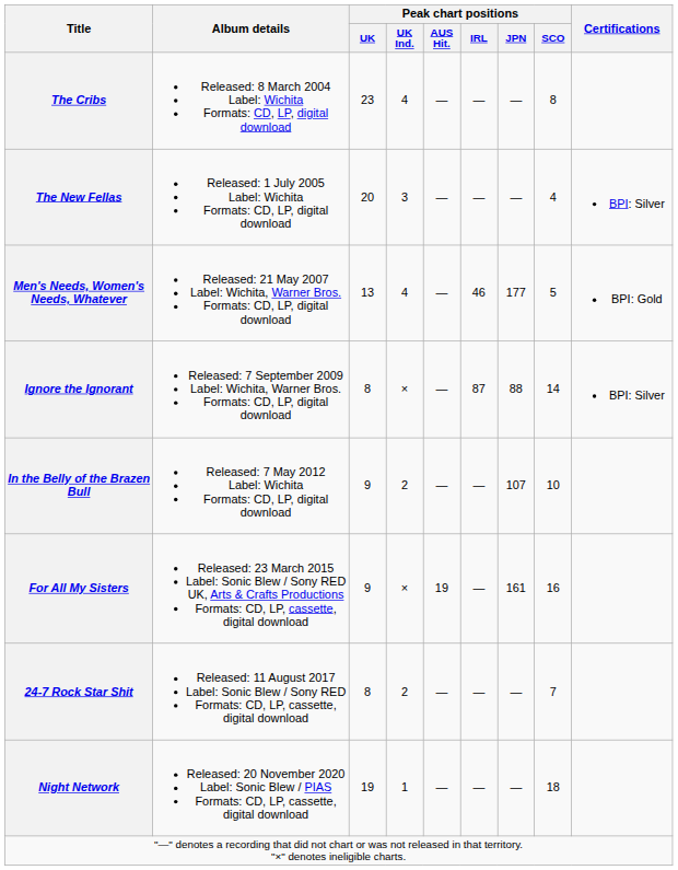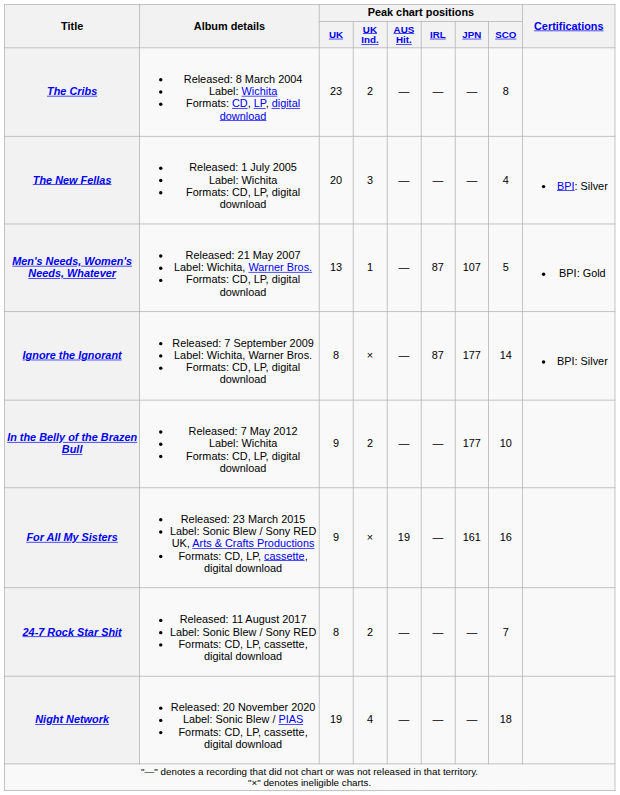 <table class="wikitable plainrowheaders" style="text-align:center;">
 <tr>
 <th rowspan="2" scope="col" style="width:12em;">Title</th>
 <th rowspan="2" scope="col" style="width:16em;">Album details</th>
 <th colspan="6" scope="col">Peak chart positions</th>
 <th rowspan="2" scope="col" style="width:8em;"><a href='#'>Certifications</a></th>
 </tr>
 <tr>
 <th scope="col" style="width:3em;font-size:90%;"><a href='#'>UK</a><br></th>
 <th scope="col" style="width:3em;font-size:90%;"><a href='#'>UK<br>Ind.</a><br></th>
 <th scope="col" style="width:3em;font-size:90%;"><a href='#'>AUS<br>Hit.</a><br></th>
 <th scope="col" style="width:3em;font-size:90%;"><a href='#'>IRL</a><br></th>
 <th scope="col" style="width:3em;font-size:90%;"><a href='#'>JPN</a><br></th>
 <th scope="col" style="width:3em;font-size:90%;"><a href='#'>SCO</a><br></th>
 </tr>
 <tr>
 <th scope="row"><em><a href='#'>The Cribs</a></em></th>
 <td><br><ul><li>Released: 8 March 2004</li><li>Label: <a href='#'>Wichita</a></li><li>Formats: <a href='#'>CD</a>, <a href='#'>LP</a>, <a href='#'>digital download</a></li></ul></td>
 <td>23</td>
-<td>4</td>
+<td>2</td>
 <td>—</td>
 <td>—</td>
 <td>—</td>
 <td>8</td>
 <td></td>
 </tr>
 <tr>
 <th scope="row"><em><a href='#'>The New Fellas</a></em></th>
 <td><br><ul><li>Released: 1 July 2005</li><li>Label: Wichita</li><li>Formats: CD, LP, digital download</li></ul></td>
 <td>20</td>
 <td>3</td>
 <td>—</td>
 <td>—</td>
 <td>—</td>
 <td>4</td>
 <td><br><ul><li><a href='#'>BPI</a>: Silver</li></ul></td>
 </tr>
 <tr>
 <th scope="row"><em><a href='#'>Men's Needs, Women's Needs, Whatever</a></em></th>
 <td><br><ul><li>Released: 21 May 2007</li><li>Label: Wichita, <a href='#'>Warner Bros.</a></li><li>Formats: CD, LP, digital download</li></ul></td>
 <td>13</td>
-<td>4</td>
+<td>1</td>
 <td>—</td>
-<td>46</td>
-<td>177</td>
+<td>87</td>
+<td>107</td>
 <td>5</td>
 <td><br><ul><li>BPI: Gold</li></ul></td>
 </tr>
 <tr>
 <th scope="row"><em><a href='#'>Ignore the Ignorant</a></em></th>
 <td><br><ul><li>Released: 7 September 2009</li><li>Label: Wichita, Warner Bros.</li><li>Formats: CD, LP, digital download</li></ul></td>
 <td>8</td>
 <td>×</td>
 <td>—</td>
 <td>87</td>
-<td>88</td>
+<td>177</td>
 <td>14</td>
 <td><br><ul><li>BPI: Silver</li></ul></td>
 </tr>
 <tr>
 <th scope="row"><em><a href='#'>In the Belly of the Brazen Bull</a></em></th>
 <td><br><ul><li>Released: 7 May 2012</li><li>Label: Wichita</li><li>Formats: CD, LP, digital download</li></ul></td>
 <td>9</td>
 <td>2</td>
 <td>—</td>
 <td>—</td>
-<td>107</td>
+<td>177</td>
 <td>10</td>
 <td></td>
 </tr>
 <tr>
 <th scope="row"><em><a href='#'>For All My Sisters</a></em></th>
 <td><br><ul><li>Released: 23 March 2015</li><li>Label: Sonic Blew / Sony RED UK, <a href='#'>Arts & Crafts Productions</a></li><li>Formats: CD, LP, <a href='#'>cassette</a>, digital download</li></ul></td>
 <td>9</td>
 <td>×</td>
 <td>19</td>
 <td>—</td>
 <td>161</td>
 <td>16</td>
 <td></td>
 </tr>
 <tr>
 <th scope="row"><em><a href='#'>24-7 Rock Star Shit</a></em></th>
 <td><br><ul><li>Released: 11 August 2017</li><li>Label: Sonic Blew / Sony RED</li><li>Formats: CD, LP, cassette, digital download</li></ul></td>
 <td>8</td>
 <td>2</td>
 <td>—</td>
 <td>—</td>
 <td>—</td>
 <td>7</td>
 <td></td>
 </tr>
 <tr>
 <th scope="row"><em><a href='#'>Night Network</a></em></th>
 <td><br><ul><li>Released: 20 November 2020</li><li>Label: Sonic Blew / <a href='#'>PIAS</a></li><li>Formats: CD, LP, cassette, digital download</li></ul></td>
 <td>19</td>
-<td>1</td>
+<td>4</td>
 <td>—</td>
 <td>—</td>
 <td>—</td>
 <td>18</td>
 <td></td>
 </tr>
 <tr>
 <td colspan="10" style="font-size:90%">"—" denotes a recording that did not chart or was not released in that territory.<br>"×" denotes ineligible charts.</td>
 </tr>
 </table>
